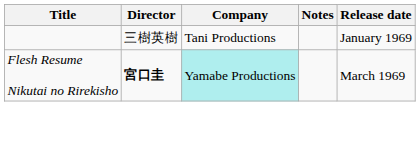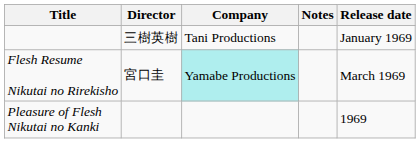 <table class="wikitable">
 <tr>
 <th>Title</th>
 <th>Director</th>
 <th>Company</th>
 <th>Notes</th>
 <th>Release date</th>
 </tr>
 <tr>
 <td></td>
 <td>三樹英樹</td>
 <td>Tani Productions</td>
 <td></td>
 <td>January 1969</td>
 </tr>
 <tr>
 <td><em>Flesh Resume</em><br><br><em>Nikutai no Rirekisho</em></td>
-<td><strong>宮口圭</strong></td>
+<td>宮口圭</td>
 <td style="background: paleturquoise;">Yamabe Productions</td>
 <td></td>
 <td>March 1969</td>
 </tr>
+<tr>
+<td><em>Pleasure of Flesh</em><br><em>Nikutai no Kanki</em></td>
+<td></td>
+<td></td>
+<td></td>
+<td>1969</td>
+</tr>
 </table>
